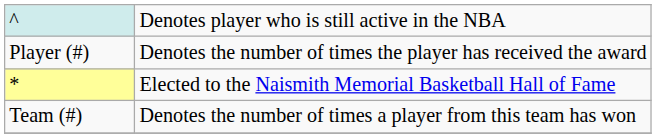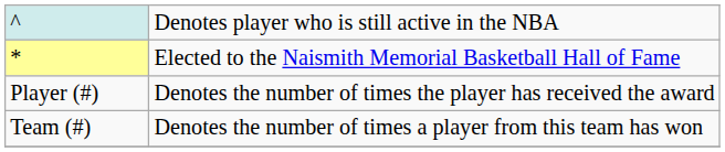 <table class="wikitable">
 <tr>
 <td style="background-color:#CFECEC; width:6em">^</td>
 <td>Denotes player who is still active in the NBA</td>
 </tr>
 <tr>
+<td style="background-color:#FFFF99; width:6em">*</td>
+<td>Elected to the <a href='#'>Naismith Memorial Basketball Hall of Fame</a></td>
+</tr>
+<tr>
 <td>Player (#)</td>
 <td>Denotes the number of times the player has received the award</td>
-</tr>
-<tr>
-<td style="background-color:#FFFF99; width:6em">*</td>
-<td>Elected to the <a href='#'>Naismith Memorial Basketball Hall of Fame</a></td>
 </tr>
 <tr>
 <td>Team (#)</td>
 <td>Denotes the number of times a player from this team has won</td>
 </tr>
 <tr>
 </tr>
 </table>
